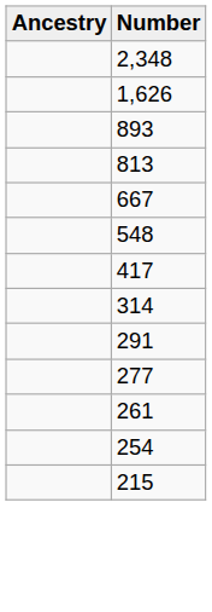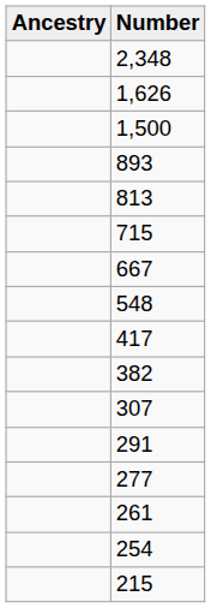 <table style="float: right;" class="wikitable">
 <tr>
 <th style="background:#efefef;">Ancestry</th>
 <th style="background:#efefef;">Number</th>
 </tr>
 <tr>
 <td></td>
 <td>2,348</td>
 </tr>
 <tr>
 <td></td>
 <td>1,626</td>
 </tr>
 <tr>
 <td></td>
+<td>1,500</td>
+</tr>
+<tr>
+<td></td>
 <td>893</td>
 </tr>
 <tr>
 <td></td>
 <td>813</td>
+</tr>
+<tr>
+<td></td>
+<td>715</td>
 </tr>
 <tr>
 <td></td>
 <td>667</td>
 </tr>
 <tr>
 <td></td>
 <td>548</td>
 </tr>
 <tr>
 <td></td>
 <td>417</td>
 </tr>
 <tr>
 <td></td>
-<td>314</td>
+<td>382</td>
+</tr>
+<tr>
+<td></td>
+<td>307</td>
 </tr>
 <tr>
 <td></td>
 <td>291</td>
 </tr>
 <tr>
 <td></td>
 <td>277</td>
 </tr>
 <tr>
 <td></td>
 <td>261</td>
 </tr>
 <tr>
 <td></td>
 <td>254</td>
 </tr>
 <tr>
 <td></td>
 <td>215</td>
 </tr>
 </table>
